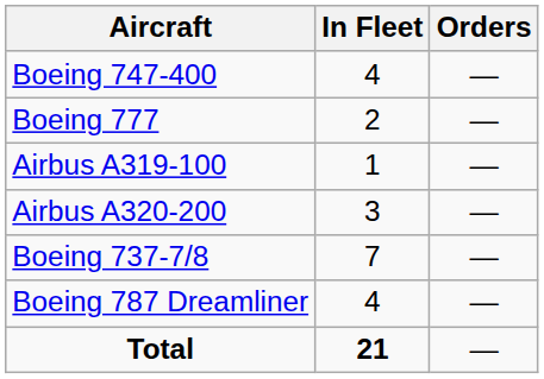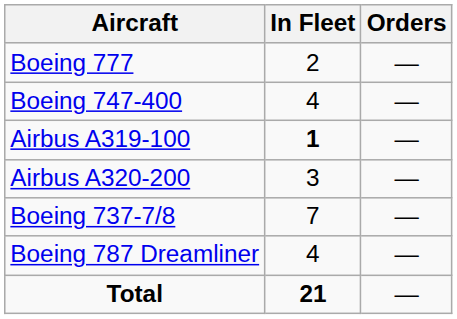 <table class="wikitable" style="border-collapse:collapse">
 <tr>
 <th>Aircraft</th>
 <th>In Fleet</th>
 <th>Orders</th>
 </tr>
 <tr>
+<td><a href='#'>Boeing 777</a></td>
+<td align=center>2</td>
+<td align=center>—</td>
+</tr>
+<tr>
 <td><a href='#'>Boeing 747-400</a></td>
 <td align=center>4</td>
 <td align=center>—</td>
 </tr>
 <tr>
-<td><a href='#'>Boeing 777</a></td>
-<td align=center>2</td>
-<td align=center>—</td>
-</tr>
-<tr>
 <td><a href='#'>Airbus A319-100</a></td>
-<td align=center>1</td>
+<td align=center><strong>1</strong></td>
 <td align=center>—</td>
 </tr>
 <tr>
 <td><a href='#'>Airbus A320-200</a></td>
 <td align=center>3</td>
 <td align=center>—</td>
 </tr>
 <tr>
 <td><a href='#'>Boeing 737-7/8</a></td>
 <td align=center>7</td>
 <td align=center>—</td>
 </tr>
 <tr>
 <td><a href='#'>Boeing 787 Dreamliner</a></td>
 <td align=center>4</td>
 <td align=center>—</td>
 </tr>
 <tr>
 <td align=center><strong>Total</strong></td>
 <td align=center><strong>21</strong></td>
 <td align=center>—</td>
 </tr>
 </table>
